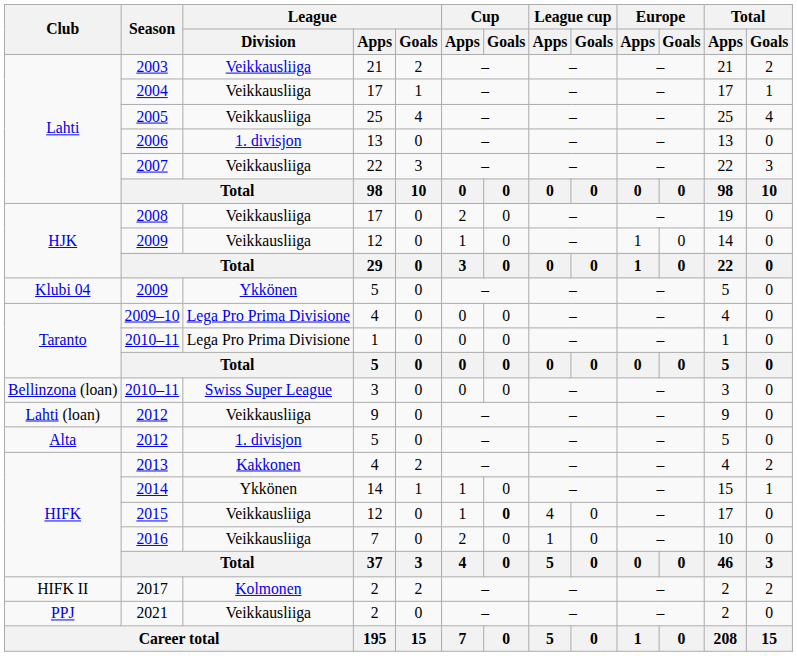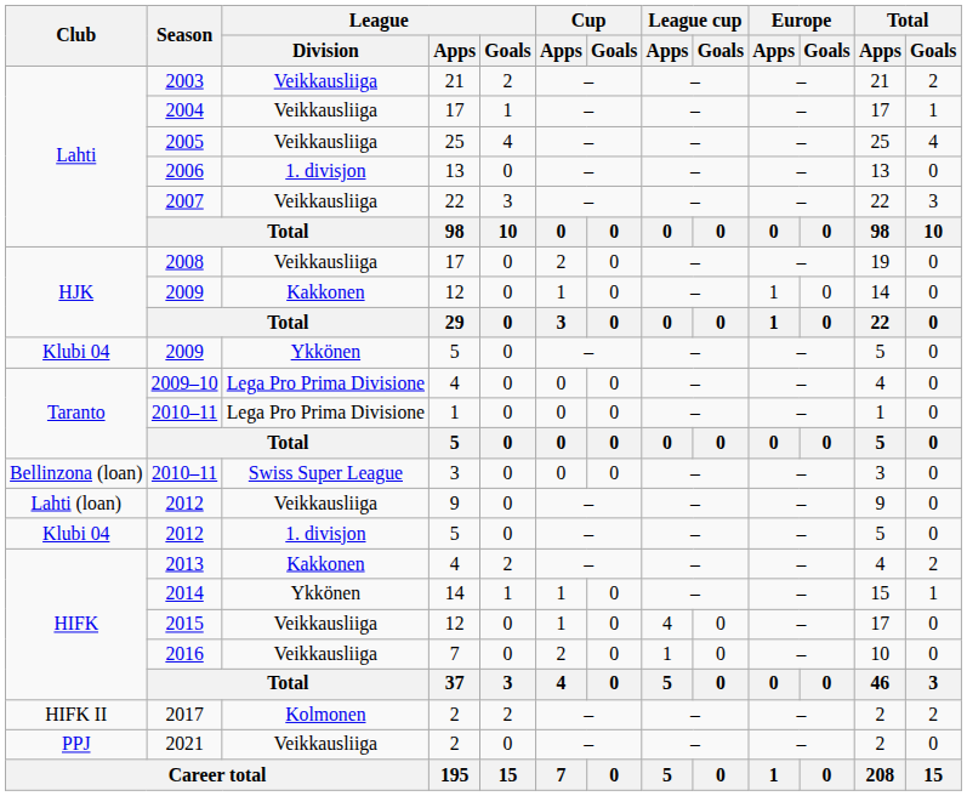 <table class="wikitable" style="text-align:center">
 <tr>
 <th rowspan="2">Club</th>
 <th rowspan="2">Season</th>
 <th colspan="3">League</th>
 <th colspan="2">Cup</th>
 <th colspan="2">League cup</th>
 <th colspan="2">Europe</th>
 <th colspan="2">Total</th>
 </tr>
 <tr>
 <th>Division</th>
 <th>Apps</th>
 <th>Goals</th>
 <th>Apps</th>
 <th>Goals</th>
 <th>Apps</th>
 <th>Goals</th>
 <th>Apps</th>
 <th>Goals</th>
 <th>Apps</th>
 <th>Goals</th>
 </tr>
 <tr>
 <td rowspan=6><a href='#'>Lahti</a></td>
 <td><a href='#'>2003</a></td>
 <td><a href='#'>Veikkausliiga</a></td>
 <td>21</td>
 <td>2</td>
 <td colspan=2>–</td>
 <td colspan=2>–</td>
 <td colspan=2>–</td>
 <td>21</td>
 <td>2</td>
 </tr>
 <tr>
 <td><a href='#'>2004</a></td>
 <td>Veikkausliiga</td>
 <td>17</td>
 <td>1</td>
 <td colspan=2>–</td>
 <td colspan=2>–</td>
 <td colspan=2>–</td>
 <td>17</td>
 <td>1</td>
 </tr>
 <tr>
 <td><a href='#'>2005</a></td>
 <td>Veikkausliiga</td>
 <td>25</td>
 <td>4</td>
 <td colspan=2>–</td>
 <td colspan=2>–</td>
 <td colspan=2>–</td>
 <td>25</td>
 <td>4</td>
 </tr>
 <tr>
 <td><a href='#'>2006</a></td>
 <td><a href='#'>1. divisjon</a></td>
 <td>13</td>
 <td>0</td>
 <td colspan=2>–</td>
 <td colspan=2>–</td>
 <td colspan=2>–</td>
 <td>13</td>
 <td>0</td>
 </tr>
 <tr>
 <td><a href='#'>2007</a></td>
 <td>Veikkausliiga</td>
 <td>22</td>
 <td>3</td>
 <td colspan=2>–</td>
 <td colspan=2>–</td>
 <td colspan=2>–</td>
 <td>22</td>
 <td>3</td>
 </tr>
 <tr>
 <th colspan=2>Total</th>
 <th>98</th>
 <th>10</th>
 <th>0</th>
 <th>0</th>
 <th>0</th>
 <th>0</th>
 <th>0</th>
 <th>0</th>
 <th>98</th>
 <th>10</th>
 </tr>
 <tr>
 <td rowspan=3><a href='#'>HJK</a></td>
 <td><a href='#'>2008</a></td>
 <td>Veikkausliiga</td>
 <td>17</td>
 <td>0</td>
 <td>2</td>
 <td>0</td>
 <td colspan=2>–</td>
 <td colspan=2>–</td>
 <td>19</td>
 <td>0</td>
 </tr>
 <tr>
 <td><a href='#'>2009</a></td>
-<td>Veikkausliiga</td>
+<td><a href='#'>Kakkonen</a></td>
 <td>12</td>
 <td>0</td>
 <td>1</td>
 <td>0</td>
 <td colspan=2>–</td>
 <td>1</td>
 <td>0</td>
 <td>14</td>
 <td>0</td>
 </tr>
 <tr>
 <th colspan=2>Total</th>
 <th>29</th>
 <th>0</th>
 <th>3</th>
 <th>0</th>
 <th>0</th>
 <th>0</th>
 <th>1</th>
 <th>0</th>
 <th>22</th>
 <th>0</th>
 </tr>
 <tr>
 <td><a href='#'>Klubi 04</a></td>
 <td><a href='#'>2009</a></td>
 <td><a href='#'>Ykkönen</a></td>
 <td>5</td>
 <td>0</td>
 <td colspan=2>–</td>
 <td colspan=2>–</td>
 <td colspan=2>–</td>
 <td>5</td>
 <td>0</td>
 </tr>
 <tr>
 <td rowspan=3><a href='#'>Taranto</a></td>
 <td><a href='#'>2009–10</a></td>
 <td><a href='#'>Lega Pro Prima Divisione</a></td>
 <td>4</td>
 <td>0</td>
 <td>0</td>
 <td>0</td>
 <td colspan=2>–</td>
 <td colspan=2>–</td>
 <td>4</td>
 <td>0</td>
 </tr>
 <tr>
 <td><a href='#'>2010–11</a></td>
 <td>Lega Pro Prima Divisione</td>
 <td>1</td>
 <td>0</td>
 <td>0</td>
 <td>0</td>
 <td colspan=2>–</td>
 <td colspan=2>–</td>
 <td>1</td>
 <td>0</td>
 </tr>
 <tr>
 <th colspan=2>Total</th>
 <th>5</th>
 <th>0</th>
 <th>0</th>
 <th>0</th>
 <th>0</th>
 <th>0</th>
 <th>0</th>
 <th>0</th>
 <th>5</th>
 <th>0</th>
 </tr>
 <tr>
 <td><a href='#'>Bellinzona</a> (loan)</td>
 <td><a href='#'>2010–11</a></td>
 <td><a href='#'>Swiss Super League</a></td>
 <td>3</td>
 <td>0</td>
 <td>0</td>
 <td>0</td>
 <td colspan=2>–</td>
 <td colspan=2>–</td>
 <td>3</td>
 <td>0</td>
 </tr>
 <tr>
 <td><a href='#'>Lahti</a> (loan)</td>
 <td><a href='#'>2012</a></td>
 <td>Veikkausliiga</td>
 <td>9</td>
 <td>0</td>
 <td colspan=2>–</td>
 <td colspan=2>–</td>
 <td colspan=2>–</td>
 <td>9</td>
 <td>0</td>
 </tr>
 <tr>
-<td><a href='#'>Alta</a></td>
+<td><a href='#'>Klubi 04</a></td>
 <td><a href='#'>2012</a></td>
 <td><a href='#'>1. divisjon</a></td>
 <td>5</td>
 <td>0</td>
 <td colspan=2>–</td>
 <td colspan=2>–</td>
 <td colspan=2>–</td>
 <td>5</td>
 <td>0</td>
 </tr>
 <tr>
 <td rowspan=5><a href='#'>HIFK</a></td>
 <td><a href='#'>2013</a></td>
 <td><a href='#'>Kakkonen</a></td>
 <td>4</td>
 <td>2</td>
 <td colspan=2>–</td>
 <td colspan=2>–</td>
 <td colspan=2>–</td>
 <td>4</td>
 <td>2</td>
 </tr>
 <tr>
 <td><a href='#'>2014</a></td>
 <td>Ykkönen</td>
 <td>14</td>
 <td>1</td>
 <td>1</td>
 <td>0</td>
 <td colspan=2>–</td>
 <td colspan=2>–</td>
 <td>15</td>
 <td>1</td>
 </tr>
 <tr>
 <td><a href='#'>2015</a></td>
 <td>Veikkausliiga</td>
 <td>12</td>
 <td>0</td>
 <td>1</td>
-<td><strong>0</strong></td>
+<td>0</td>
 <td>4</td>
 <td>0</td>
 <td colspan=2>–</td>
 <td>17</td>
 <td>0</td>
 </tr>
 <tr>
 <td><a href='#'>2016</a></td>
 <td>Veikkausliiga</td>
 <td>7</td>
 <td>0</td>
 <td>2</td>
 <td>0</td>
 <td>1</td>
 <td>0</td>
 <td colspan=2>–</td>
 <td>10</td>
 <td>0</td>
 </tr>
 <tr>
 <th colspan=2>Total</th>
 <th>37</th>
 <th>3</th>
 <th>4</th>
 <th>0</th>
 <th>5</th>
 <th>0</th>
 <th>0</th>
 <th>0</th>
 <th>46</th>
 <th>3</th>
 </tr>
 <tr>
 <td>HIFK II</td>
 <td>2017</td>
 <td><a href='#'>Kolmonen</a></td>
 <td>2</td>
 <td>2</td>
 <td colspan=2>–</td>
 <td colspan=2>–</td>
 <td colspan=2>–</td>
 <td>2</td>
 <td>2</td>
 </tr>
 <tr>
 <td><a href='#'>PPJ</a></td>
 <td>2021</td>
 <td>Veikkausliiga</td>
 <td>2</td>
 <td>0</td>
 <td colspan=2>–</td>
 <td colspan=2>–</td>
 <td colspan=2>–</td>
 <td>2</td>
 <td>0</td>
 </tr>
 <tr>
 <th colspan="3">Career total</th>
 <th>195</th>
 <th>15</th>
 <th>7</th>
 <th>0</th>
 <th>5</th>
 <th>0</th>
 <th>1</th>
 <th>0</th>
 <th>208</th>
 <th>15</th>
 </tr>
 </table>
